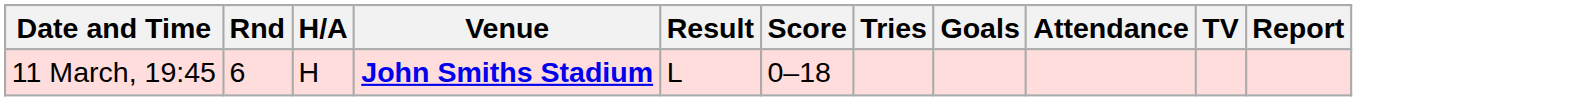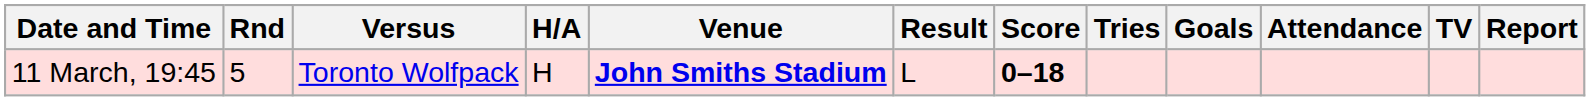 <table class="wikitable" style="font-size:85%;">
 <tr>
 <th>Date and Time</th>
 <th>Rnd</th>
+<th>Versus</th>
 <th>H/A</th>
 <th>Venue</th>
 <th>Result</th>
 <th>Score</th>
 <th>Tries</th>
 <th>Goals</th>
 <th>Attendance</th>
 <th>TV</th>
 <th>Report</th>
 </tr>
 <tr style="background:#ffdddd;" width=20 | >
 <td>11 March, 19:45</td>
-<td>6</td>
+<td>5</td>
+<td> <a href='#'>Toronto Wolfpack</a></td>
 <td>H</td>
 <td><strong><a href='#'>John Smiths Stadium</a></strong></td>
 <td>L</td>
-<td>0–18</td>
+<td><strong>0–18</strong></td>
 <td></td>
 <td></td>
 <td></td>
 <td></td>
 <td></td>
 </tr>
 </table>
